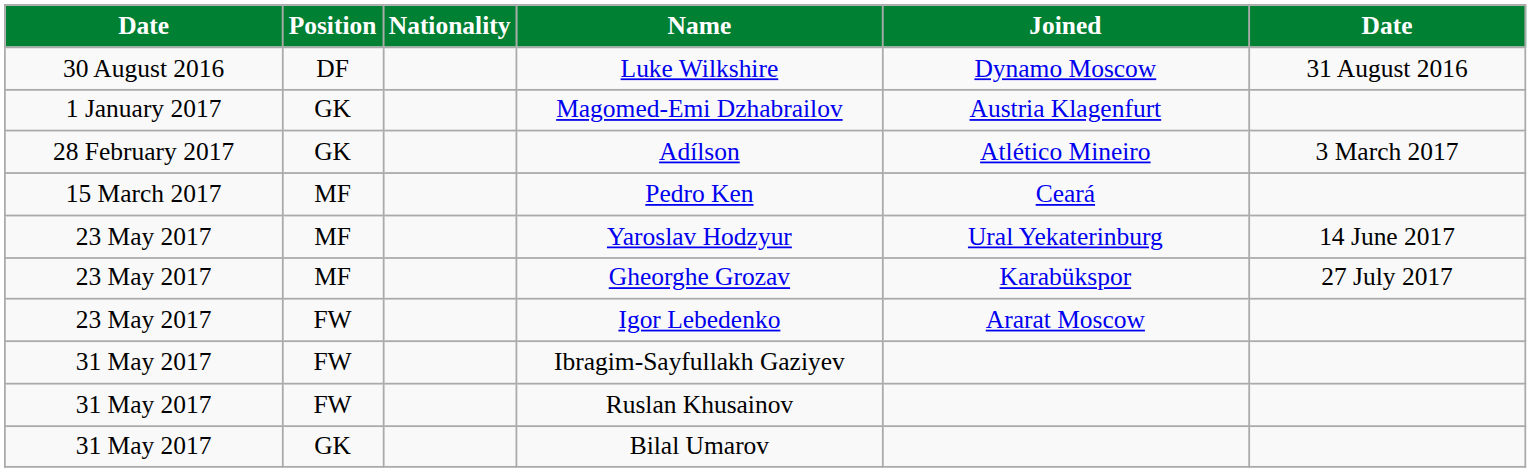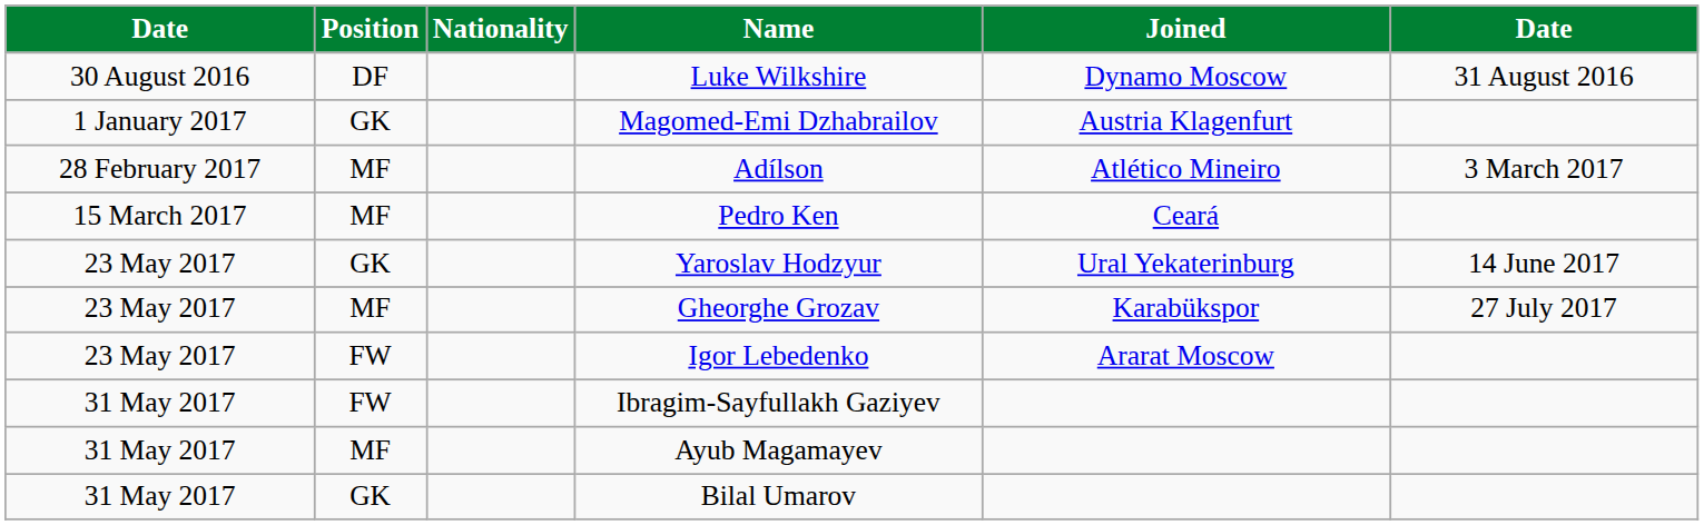 <table class="wikitable"  style="text-align:center; font-size:90%; ">
 <tr>
 <th style="background:#008033; color:white; width:150px;">Date</th>
 <th style="background:#008033; color:white; width:50px;">Position</th>
 <th style="background:#008033; color:white; width:50px;">Nationality</th>
 <th style="background:#008033; color:white; width:200px;">Name</th>
 <th style="background:#008033; color:white; width:200px;">Joined</th>
 <th style="background:#008033; color:white; width:150px;">Date</th>
 </tr>
 <tr>
 <td>30 August 2016</td>
 <td>DF</td>
 <td></td>
 <td><a href='#'>Luke Wilkshire</a></td>
 <td><a href='#'>Dynamo Moscow</a></td>
 <td>31 August 2016</td>
 </tr>
 <tr>
 <td>1 January 2017</td>
 <td>GK</td>
 <td></td>
 <td><a href='#'>Magomed-Emi Dzhabrailov</a></td>
 <td><a href='#'>Austria Klagenfurt</a></td>
 <td></td>
 </tr>
 <tr>
 <td>28 February 2017</td>
-<td>GK</td>
+<td>MF</td>
 <td></td>
 <td><a href='#'>Adílson</a></td>
 <td><a href='#'>Atlético Mineiro</a></td>
 <td>3 March 2017</td>
 </tr>
 <tr>
 <td>15 March 2017</td>
 <td>MF</td>
 <td></td>
 <td><a href='#'>Pedro Ken</a></td>
 <td><a href='#'>Ceará</a></td>
 <td></td>
 </tr>
 <tr>
 <td>23 May 2017</td>
-<td>MF</td>
+<td>GK</td>
 <td></td>
 <td><a href='#'>Yaroslav Hodzyur</a></td>
 <td><a href='#'>Ural Yekaterinburg</a></td>
 <td>14 June 2017</td>
 </tr>
 <tr>
 <td>23 May 2017</td>
 <td>MF</td>
 <td></td>
 <td><a href='#'>Gheorghe Grozav</a></td>
 <td><a href='#'>Karabükspor</a></td>
 <td>27 July 2017</td>
 </tr>
 <tr>
 <td>23 May 2017</td>
 <td>FW</td>
 <td></td>
 <td><a href='#'>Igor Lebedenko</a></td>
 <td><a href='#'>Ararat Moscow</a></td>
 <td></td>
 </tr>
 <tr>
 <td>31 May 2017</td>
 <td>FW</td>
 <td></td>
 <td>Ibragim-Sayfullakh Gaziyev</td>
 <td></td>
 <td></td>
 </tr>
 <tr>
 <td>31 May 2017</td>
-<td>FW</td>
+<td>MF</td>
 <td></td>
-<td>Ruslan Khusainov</td>
+<td>Ayub Magamayev</td>
 <td></td>
 <td></td>
 </tr>
 <tr>
 <td>31 May 2017</td>
 <td>GK</td>
 <td></td>
 <td>Bilal Umarov</td>
 <td></td>
 <td></td>
 </tr>
 </table>
